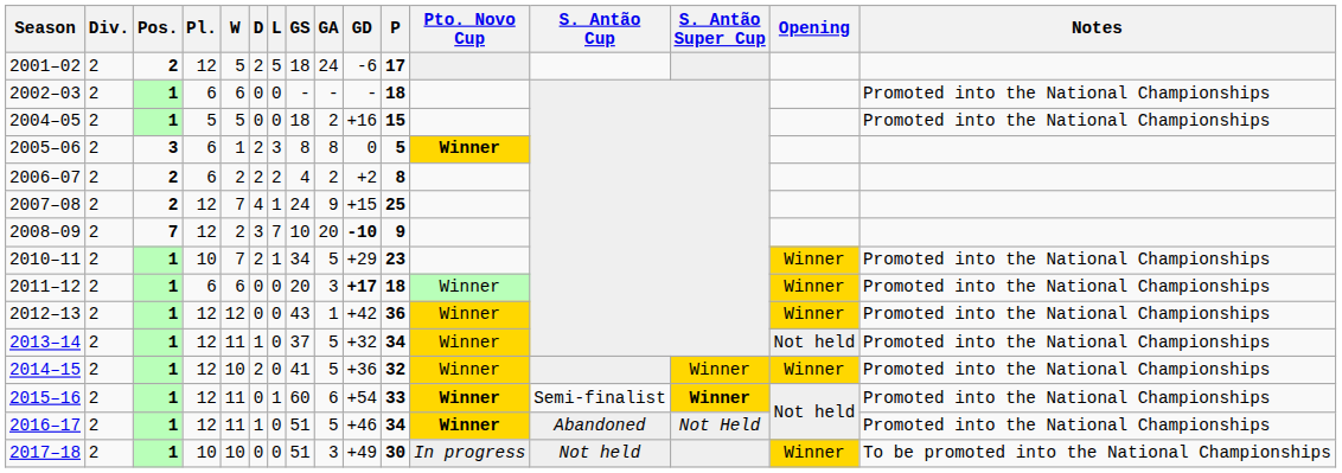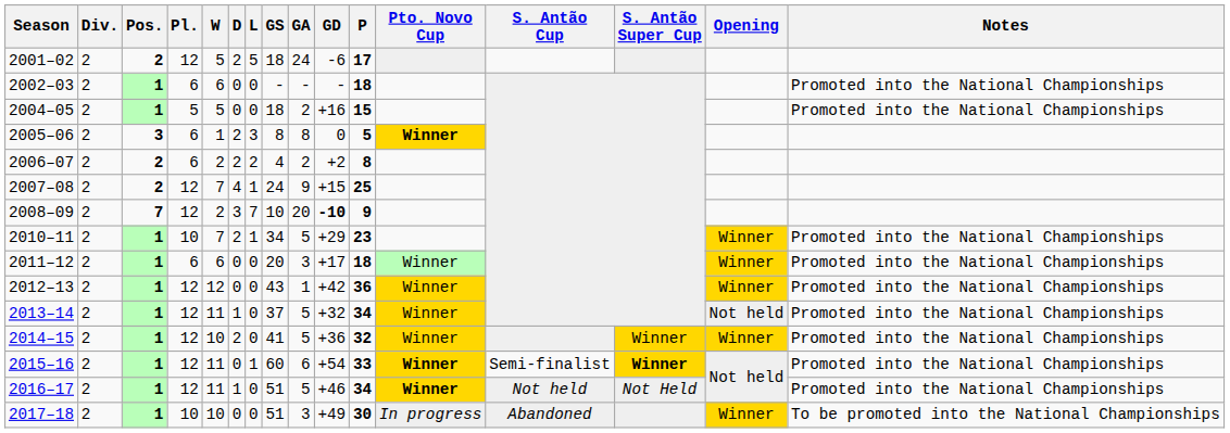 <table class="wikitable">
 <tr style="background:#efefef;">
 <th>Season</th>
 <th>Div.</th>
 <th>Pos.</th>
 <th>Pl.</th>
 <th>W</th>
 <th>D</th>
 <th>L</th>
 <th>GS</th>
 <th>GA</th>
 <th>GD</th>
 <th>P</th>
 <th><a href='#'>Pto. Novo<br>Cup</a></th>
 <th><a href='#'>S. Antão<br>Cup</a></th>
 <th><a href='#'>S. Antão<br>Super Cup</a></th>
 <th><a href='#'>Opening</a></th>
 <th>Notes</th>
 </tr>
 <tr>
 <td>2001–02</td>
 <td>2</td>
 <td align=right><strong>2</strong></td>
 <td align=right>12</td>
 <td align=right>5</td>
 <td align=right>2</td>
 <td align=right>5</td>
 <td align=right>18</td>
 <td align=right>24</td>
 <td align=right>-6</td>
 <td align=right><strong>17</strong></td>
 <td bgcolor=EFEFEF></td>
 <td></td>
 <td bgcolor=EFEFEF></td>
 <td></td>
 <td></td>
 </tr>
 <tr>
 <td>2002–03</td>
 <td>2</td>
 <td align=right bgcolor=B9FFB9><strong>1</strong></td>
 <td align=right>6</td>
 <td align=right>6</td>
 <td align=right>0</td>
 <td align=right>0</td>
 <td align=right>-</td>
 <td align=right>-</td>
 <td align=right>-</td>
 <td align=right><strong>18</strong></td>
 <td></td>
 <td colspan=2 rowspan=10 bgcolor=EFEFEF></td>
 <td></td>
 <td>Promoted into the National Championships</td>
 </tr>
 <tr>
 <td>2004–05</td>
 <td>2</td>
 <td align=right bgcolor=#B9FFB9><strong>1</strong></td>
 <td align=right>5</td>
 <td align=right>5</td>
 <td align=right>0</td>
 <td align=right>0</td>
 <td align=right>18</td>
 <td align=right>2</td>
 <td align=right>+16</td>
 <td align=right><strong>15</strong></td>
 <td></td>
 <td></td>
 <td>Promoted into the National Championships</td>
 </tr>
 <tr>
 <td>2005–06</td>
 <td>2</td>
 <td align=right><strong>3</strong></td>
 <td align=right>6</td>
 <td align=right>1</td>
 <td align=right>2</td>
 <td align=right>3</td>
 <td align=right>8</td>
 <td align=right>8</td>
 <td align=right>0</td>
 <td align=right><strong>5</strong></td>
 <td align=center bgcolor=gold><strong>Winner</strong></td>
 <td></td>
 <td></td>
 </tr>
 <tr>
 <td>2006–07</td>
 <td>2</td>
 <td align=right><strong>2</strong></td>
 <td align=right>6</td>
 <td align=right>2</td>
 <td align=right>2</td>
 <td align=right>2</td>
 <td align=right>4</td>
 <td align=right>2</td>
 <td align=right>+2</td>
 <td align=right><strong>8</strong></td>
 <td></td>
 <td></td>
 <td></td>
 </tr>
 <tr>
 <td>2007–08</td>
 <td>2</td>
 <td align=right><strong>2</strong></td>
 <td align=right>12</td>
 <td align=right>7</td>
 <td align=right>4</td>
 <td align=right>1</td>
 <td align=right>24</td>
 <td align=right>9</td>
 <td align=right>+15</td>
 <td align=right><strong>25</strong></td>
 <td></td>
 <td></td>
 <td></td>
 </tr>
 <tr>
 <td>2008–09</td>
 <td>2</td>
 <td align=right><strong>7</strong></td>
 <td align=right>12</td>
 <td align=right>2</td>
 <td align=right>3</td>
 <td align=right>7</td>
 <td align=right>10</td>
 <td align=right>20</td>
 <td align=right><strong>-10</strong></td>
 <td align=right><strong>9</strong></td>
 <td></td>
 <td></td>
 <td></td>
 </tr>
 <tr>
 <td>2010–11</td>
 <td>2</td>
 <td align=right bgcolor=#B9FFB9><strong>1</strong></td>
 <td align=right>10</td>
 <td align=right>7</td>
 <td align=right>2</td>
 <td align=right>1</td>
 <td align=right>34</td>
 <td align=right>5</td>
 <td align=right>+29</td>
 <td align=right><strong>23</strong></td>
 <td></td>
 <td align=center bgcolor=gold>Winner</td>
 <td>Promoted into the National Championships</td>
 </tr>
 <tr>
 <td>2011–12</td>
 <td>2</td>
 <td align=right bgcolor=#B9FFB9><strong>1</strong></td>
 <td align=right>6</td>
 <td align=right>6</td>
 <td align=right>0</td>
 <td align=right>0</td>
 <td align=right>20</td>
 <td align=right>3</td>
-<td align=right><strong>+17</strong></td>
+<td align=right>+17</td>
 <td align=right><strong>18</strong></td>
 <td align=center bgcolor=B9FFB9>Winner</td>
 <td align=center bgcolor=gold>Winner</td>
 <td>Promoted into the National Championships</td>
 </tr>
 <tr>
 <td>2012–13</td>
 <td>2</td>
 <td align=right bgcolor=#B9FFB9><strong>1</strong></td>
 <td align=right>12</td>
 <td align=right>12</td>
 <td align=right>0</td>
 <td align=right>0</td>
 <td align=right>43</td>
 <td align=right>1</td>
 <td align=right>+42</td>
 <td align=right><strong>36</strong></td>
 <td align=center bgcolor=gold>Winner</td>
 <td align=center bgcolor=gold>Winner</td>
 <td>Promoted into the National Championships</td>
 </tr>
 <tr>
 <td><a href='#'>2013–14</a></td>
 <td>2</td>
 <td align=right bgcolor=#B9FFB9><strong>1</strong></td>
 <td align=right>12</td>
 <td align=right>11</td>
 <td align=right>1</td>
 <td align=right>0</td>
 <td align=right>37</td>
 <td align=right>5</td>
 <td align=right>+32</td>
 <td align=right><strong>34</strong></td>
 <td align=center bgcolor=gold>Winner</td>
 <td align=center bgcolor=EFEFEF>Not held</td>
 <td>Promoted into the National Championships</td>
 </tr>
 <tr>
 <td><a href='#'>2014–15</a></td>
 <td>2</td>
 <td align=right bgcolor=#B9FFB9><strong>1</strong></td>
 <td align=right>12</td>
 <td align=right>10</td>
 <td align=right>2</td>
 <td align=right>0</td>
 <td align=right>41</td>
 <td align=right>5</td>
 <td align=right>+36</td>
 <td align=right><strong>32</strong></td>
 <td align=center bgcolor=gold>Winner</td>
 <td bgcolor=EFEFEF></td>
 <td align=center bgcolor=gold>Winner</td>
 <td align=center bgcolor=gold>Winner</td>
 <td>Promoted into the National Championships</td>
 </tr>
 <tr>
 <td><a href='#'>2015–16</a></td>
 <td>2</td>
 <td align=right bgcolor=#B9FFB9><strong>1</strong></td>
 <td align=right>12</td>
 <td align=right>11</td>
 <td align=right>0</td>
 <td align=right>1</td>
 <td align=right>60</td>
 <td align=right>6</td>
 <td align=right>+54</td>
 <td align=right><strong>33</strong></td>
 <td align=center bgcolor=gold><strong>Winner</strong></td>
 <td>Semi-finalist</td>
 <td align=center bgcolor=gold><strong>Winner</strong></td>
 <td align=center rowspan=2 bgcolor=#EFEFEF>Not held</td>
 <td>Promoted into the National Championships</td>
 </tr>
 <tr>
 <td><a href='#'>2016–17</a></td>
 <td>2</td>
 <td align=right bgcolor=#B9FFB9><strong>1</strong></td>
 <td align=right>12</td>
 <td align=right>11</td>
 <td align=right>1</td>
 <td align=right>0</td>
 <td align=right>51</td>
 <td align=right>5</td>
 <td align=right>+46</td>
 <td align=right><strong>34</strong></td>
 <td align=center bgcolor=gold><strong>Winner</strong></td>
-<td align=center bgcolor=EFEFEF><em>Abandoned</em></td>
+<td align=center bgcolor=EFEFEF><em>Not held</em></td>
 <td align=center bgcolor=EFEFEF><em>Not Held</em></td>
 <td>Promoted into the National Championships</td>
 </tr>
 <tr>
 <td><a href='#'>2017–18</a></td>
 <td>2</td>
 <td align=right bgcolor=#B9FFB9><strong>1</strong></td>
 <td align=right>10</td>
 <td align=right>10</td>
 <td align=right>0</td>
 <td align=right>0</td>
 <td align=right>51</td>
 <td align=right>3</td>
 <td align=right>+49</td>
 <td align=right><strong>30</strong></td>
 <td bgcolor=EFEFEF><em>In progress</em></td>
-<td align=center bgcolor=EFEFEF><em>Not held</em></td>
+<td align=center bgcolor=EFEFEF><em>Abandoned</em></td>
 <td align=center bgcolor=EFEFEF></td>
 <td align=center bgcolor=gold>Winner</td>
 <td>To be promoted into the National Championships</td>
 </tr>
 </table>
